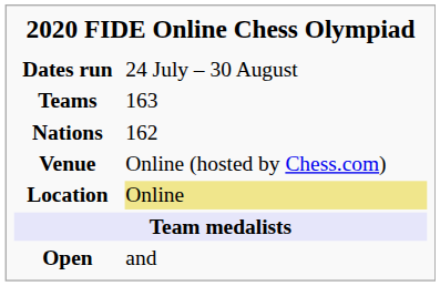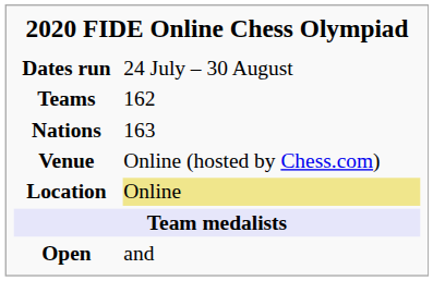 <table class="infobox vevent" style="width:20em; font-size:90%;" cellspacing="2">
 <tr>
 <th colspan="2" style="font-size:larger; text-align:center" class="summary">2020 FIDE Online Chess Olympiad</th>
 </tr>
 <tr>
 <td style="text-align:center;" colspan="2"></td>
 </tr>
 <tr>
 <th>Dates run</th>
 <td>24 July – 30 August</td>
 </tr>
 <tr>
 <th>Teams</th>
-<td>163</td>
+<td>162</td>
 </tr>
 <tr>
 <th>Nations</th>
-<td>162</td>
+<td>163</td>
 </tr>
 <tr>
 <th>Venue</th>
 <td>Online (hosted by <a href='#'>Chess.com</a>)</td>
 </tr>
 <tr>
 <th>Location</th>
 <td style="background: khaki;">Online</td>
 </tr>
 <tr>
 <th colspan="2" style="background:lavender; text-align:center;">Team medalists</th>
 </tr>
 <tr>
 <th>Open</th>
 <td>  and </td>
 </tr>
 </table>
